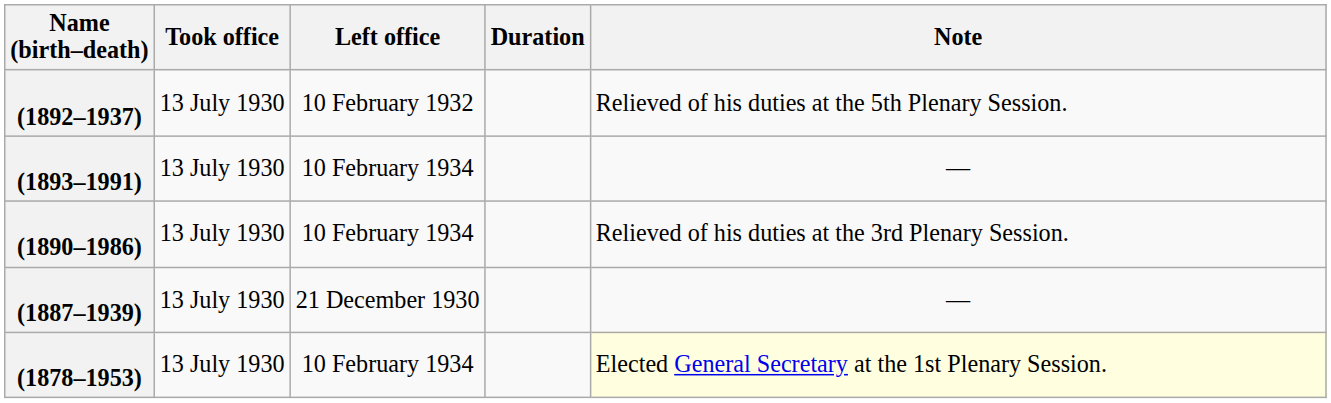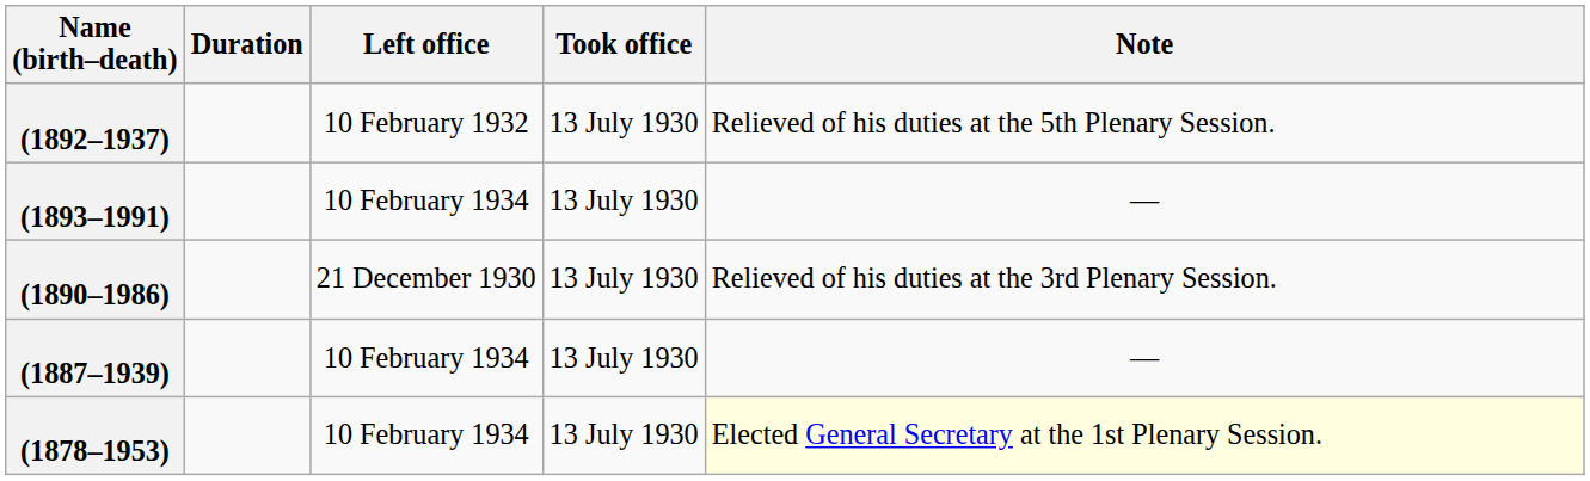 <table class="wikitable plainrowheaders sortable" style="text-align:center;" border="1">
 <tr>
 <th scope="col">Name<br>(birth–death)</th>
+<th scope="col">Duration</th>
+<th scope="col">Left office</th>
 <th scope="col">Took office</th>
-<th scope="col">Left office</th>
-<th scope="col">Duration</th>
 <th scope="col" style="width:30em;">Note</th>
 </tr>
 <tr>
 <th scope="row"><br>(1892–1937)</th>
+<td></td>
+<td>10 February 1932</td>
 <td>13 July 1930</td>
-<td>10 February 1932</td>
-<td></td>
 <td align="left">Relieved of his duties at the 5th Plenary Session.</td>
 </tr>
 <tr>
 <th scope="row"><br>(1893–1991)</th>
+<td></td>
+<td>10 February 1934</td>
 <td>13 July 1930</td>
-<td>10 February 1934</td>
-<td></td>
 <td>—</td>
 </tr>
 <tr>
 <th scope="row"><br>(1890–1986)</th>
+<td></td>
+<td>21 December 1930</td>
 <td>13 July 1930</td>
-<td>10 February 1934</td>
-<td></td>
 <td align="left">Relieved of his duties at the 3rd Plenary Session.</td>
 </tr>
 <tr>
 <th scope="row"><br>(1887–1939)</th>
+<td></td>
+<td>10 February 1934</td>
 <td>13 July 1930</td>
-<td>21 December 1930</td>
-<td></td>
 <td>—</td>
 </tr>
 <tr>
 <th scope="row"><br>(1878–1953)</th>
+<td></td>
+<td>10 February 1934</td>
 <td>13 July 1930</td>
-<td>10 February 1934</td>
-<td></td>
 <td align="left" style="background: lightyellow;">Elected <a href='#'>General Secretary</a> at the 1st Plenary Session.</td>
 </tr>
 </table>
